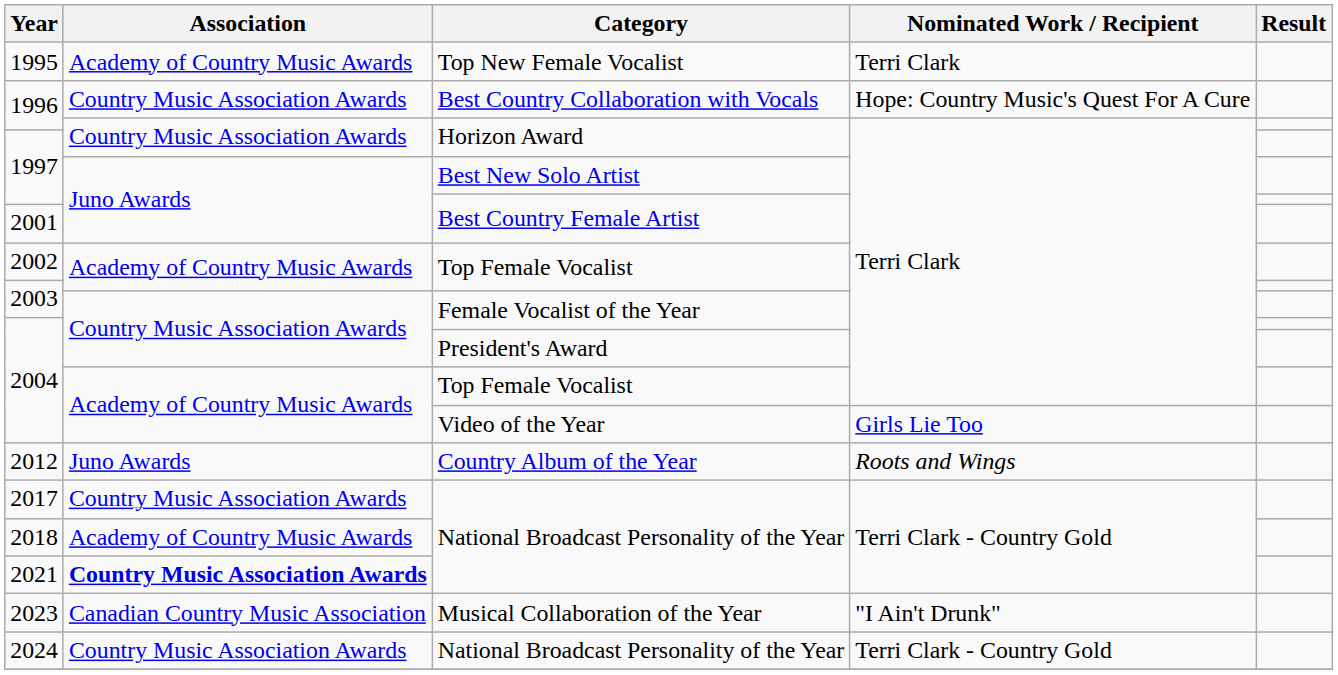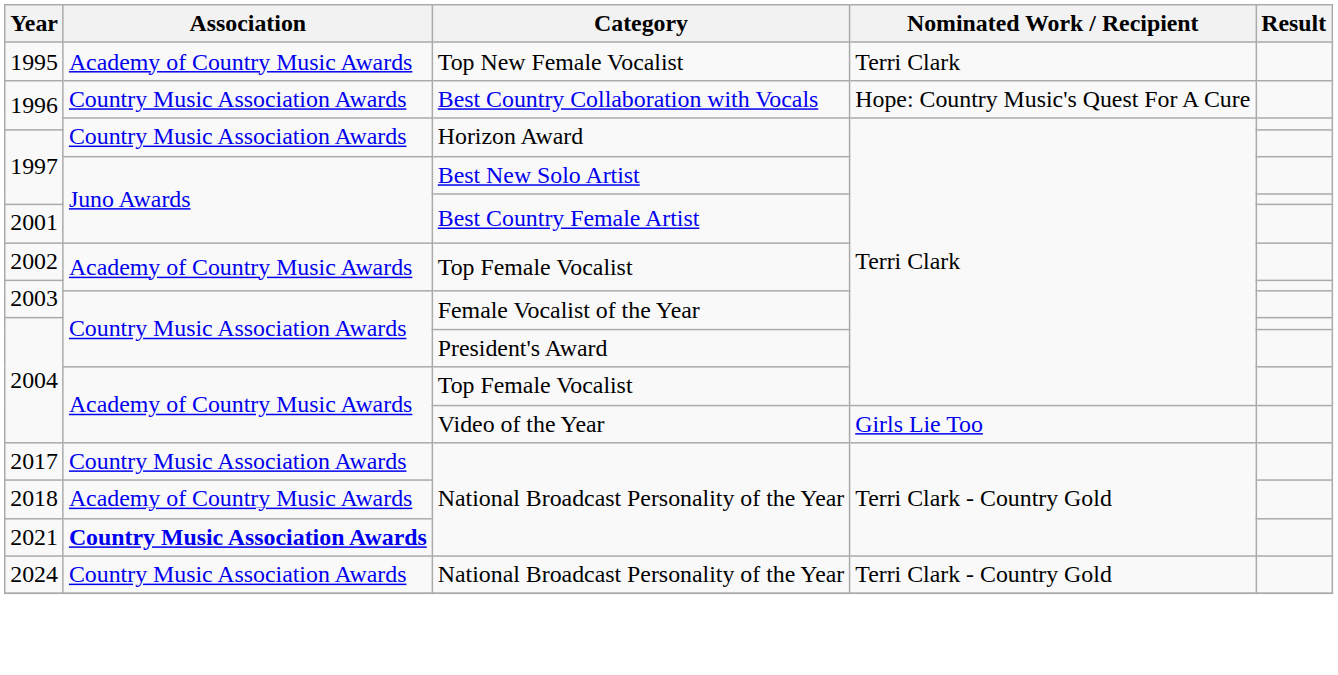 <table class="wikitable">
 <tr>
 <th>Year</th>
 <th>Association</th>
 <th>Category</th>
 <th>Nominated Work / Recipient</th>
 <th>Result</th>
 </tr>
 <tr>
 <td>1995</td>
 <td><a href='#'>Academy of Country Music Awards</a></td>
 <td>Top New Female Vocalist</td>
 <td>Terri Clark</td>
 <td></td>
 </tr>
 <tr>
 <td rowspan=2>1996</td>
 <td><a href='#'>Country Music Association Awards</a></td>
 <td><a href='#'>Best Country Collaboration with Vocals</a></td>
 <td>Hope: Country Music's Quest For A Cure</td>
 <td></td>
 </tr>
 <tr>
 <td rowspan="2"><a href='#'>Country Music Association Awards</a></td>
 <td rowspan="2">Horizon Award</td>
 <td rowspan="11">Terri Clark</td>
 <td></td>
 </tr>
 <tr>
 <td rowspan=3>1997</td>
 <td></td>
 </tr>
 <tr>
 <td rowspan=3><a href='#'>Juno Awards</a></td>
 <td><a href='#'>Best New Solo Artist</a></td>
 <td></td>
 </tr>
 <tr>
 <td rowspan=2><a href='#'>Best Country Female Artist</a></td>
 <td></td>
 </tr>
 <tr>
 <td>2001</td>
 <td></td>
 </tr>
 <tr>
 <td>2002</td>
 <td rowspan="2"><a href='#'>Academy of Country Music Awards</a></td>
 <td rowspan="2">Top Female Vocalist</td>
 <td></td>
 </tr>
 <tr>
 <td rowspan="2">2003</td>
 <td></td>
 </tr>
 <tr>
 <td rowspan="3"><a href='#'>Country Music Association Awards</a></td>
 <td rowspan="2">Female Vocalist of the Year</td>
 <td></td>
 </tr>
 <tr>
 <td rowspan="4">2004</td>
 <td></td>
 </tr>
 <tr>
 <td>President's Award</td>
 <td></td>
 </tr>
 <tr>
 <td rowspan="2"><a href='#'>Academy of Country Music Awards</a></td>
 <td>Top Female Vocalist</td>
 <td></td>
 </tr>
 <tr>
 <td>Video of the Year</td>
 <td><a href='#'>Girls Lie Too</a></td>
 <td></td>
 </tr>
 <tr>
-<td>2012</td>
-<td><a href='#'>Juno Awards</a></td>
-<td><a href='#'>Country Album of the Year</a></td>
-<td><em>Roots and Wings</em></td>
-<td></td>
-</tr>
-<tr>
 <td>2017</td>
 <td><a href='#'>Country Music Association Awards</a></td>
 <td rowspan=3>National Broadcast Personality of the Year</td>
 <td rowspan=3>Terri Clark - Country Gold</td>
 <td></td>
 </tr>
 <tr>
 <td>2018</td>
 <td><a href='#'>Academy of Country Music Awards</a></td>
 <td></td>
 </tr>
 <tr>
 <td>2021</td>
 <td><strong><a href='#'>Country Music Association Awards</a></strong></td>
 <td></td>
 </tr>
 <tr>
-<td>2023</td>
-<td><a href='#'>Canadian Country Music Association</a></td>
-<td>Musical Collaboration of the Year</td>
-<td>"I Ain't Drunk" </td>
-<td></td>
-</tr>
-<tr>
 <td>2024</td>
 <td><a href='#'>Country Music Association Awards</a></td>
 <td>National Broadcast Personality of the Year</td>
 <td>Terri Clark - Country Gold</td>
 <td></td>
 </tr>
 <tr>
 </tr>
 </table>
